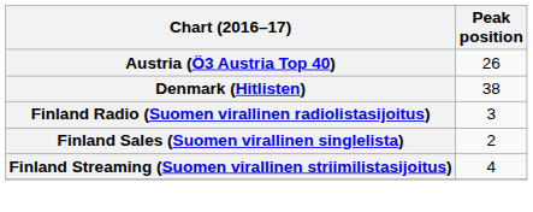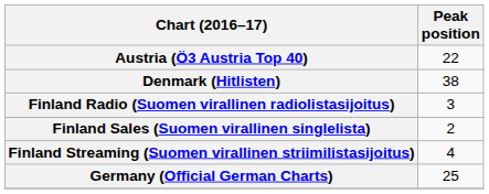 <table class="wikitable sortable plainrowheaders" style="text-align:center">
 <tr>
 <th scope="col">Chart (2016–17)</th>
 <th scope="col">Peak<br>position</th>
 </tr>
 <tr>
 <th scope="row">Austria (<a href='#'>Ö3 Austria Top 40</a>)</th>
-<td>26</td>
+<td>22</td>
 </tr>
 <tr>
 <th scope="row">Denmark (<a href='#'>Hitlisten</a>)</th>
 <td>38</td>
 </tr>
 <tr>
 <th scope="row">Finland Radio (<a href='#'>Suomen virallinen radiolistasijoitus</a>)</th>
 <td>3</td>
 </tr>
 <tr>
 <th scope="row">Finland Sales (<a href='#'>Suomen virallinen singlelista</a>)</th>
 <td>2</td>
 </tr>
 <tr>
 <th scope="row">Finland Streaming (<a href='#'>Suomen virallinen striimilistasijoitus</a>)</th>
 <td>4</td>
 </tr>
 <tr>
+<th scope="row">Germany (<a href='#'>Official German Charts</a>)</th>
+<td>25</td>
+</tr>
+<tr>
 </tr>
 </table>
